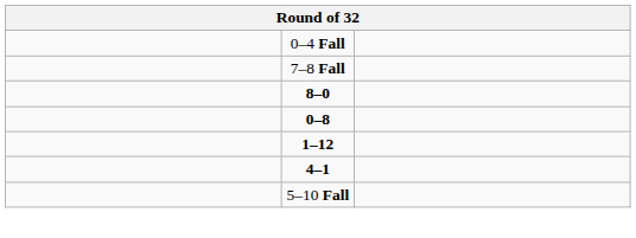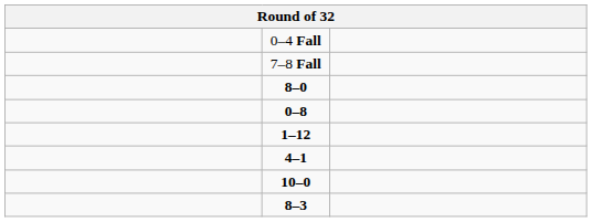 <table class="wikitable" style="text-align: center;">
 <tr>
 <th colspan=3>Round of 32</th>
 </tr>
 <tr>
 <td align=left width="270"></td>
 <td align=center width="65">0–4 <strong>Fall</strong></td>
 <td align=left width="270"><strong></strong></td>
 </tr>
 <tr>
 <td align=left></td>
 <td align=center>7–8 <strong>Fall</strong></td>
 <td align=left><strong></strong></td>
 </tr>
 <tr>
 <td align=left><strong></strong></td>
 <td align=center><strong>8–0</strong></td>
 <td align=left></td>
 </tr>
 <tr>
 <td align=left></td>
 <td align=center><strong>0–8</strong></td>
 <td align=left><strong></strong></td>
 </tr>
 <tr>
 <td align=left></td>
 <td align=center><strong>1–12</strong></td>
 <td align=left><strong></strong></td>
 </tr>
 <tr>
 <td align=left><strong></strong></td>
 <td align=center><strong>4–1</strong></td>
 <td align=left></td>
 </tr>
 <tr>
+<td align=left><strong></strong></td>
+<td align=center><strong>10–0</strong></td>
 <td align=left></td>
-<td align=center>5–10 <strong>Fall</strong></td>
+</tr>
+<tr>
 <td align=left><strong></strong></td>
+<td align=center><strong>8–3</strong></td>
+<td align=left></td>
 </tr>
 </table>
